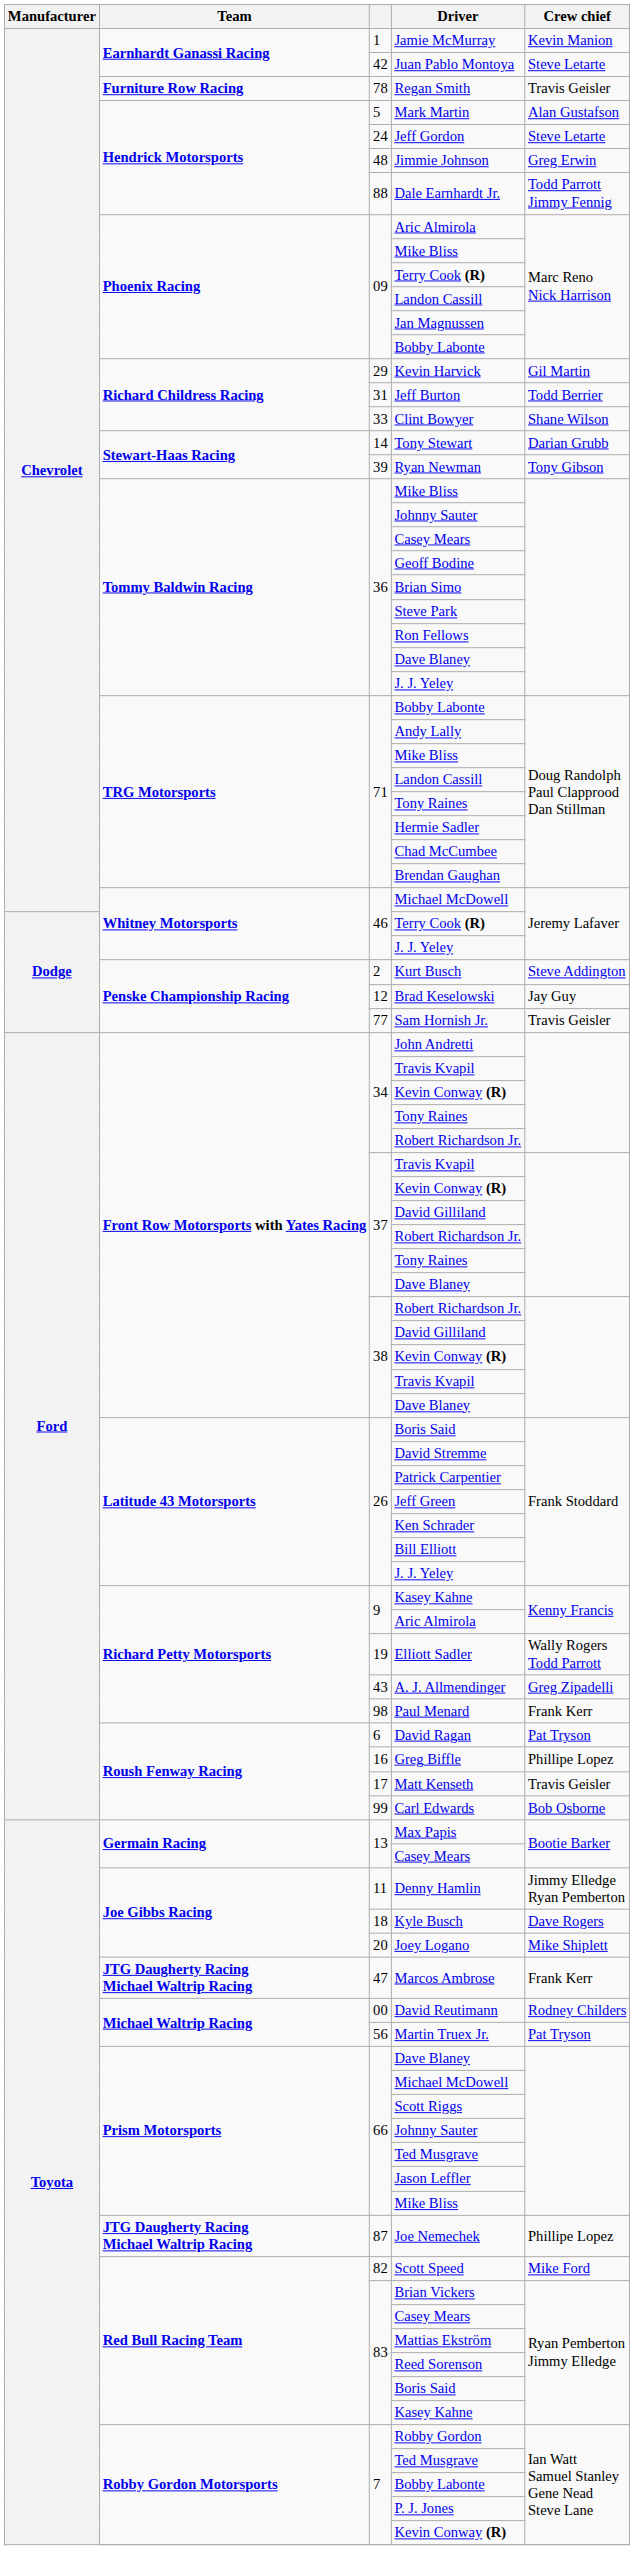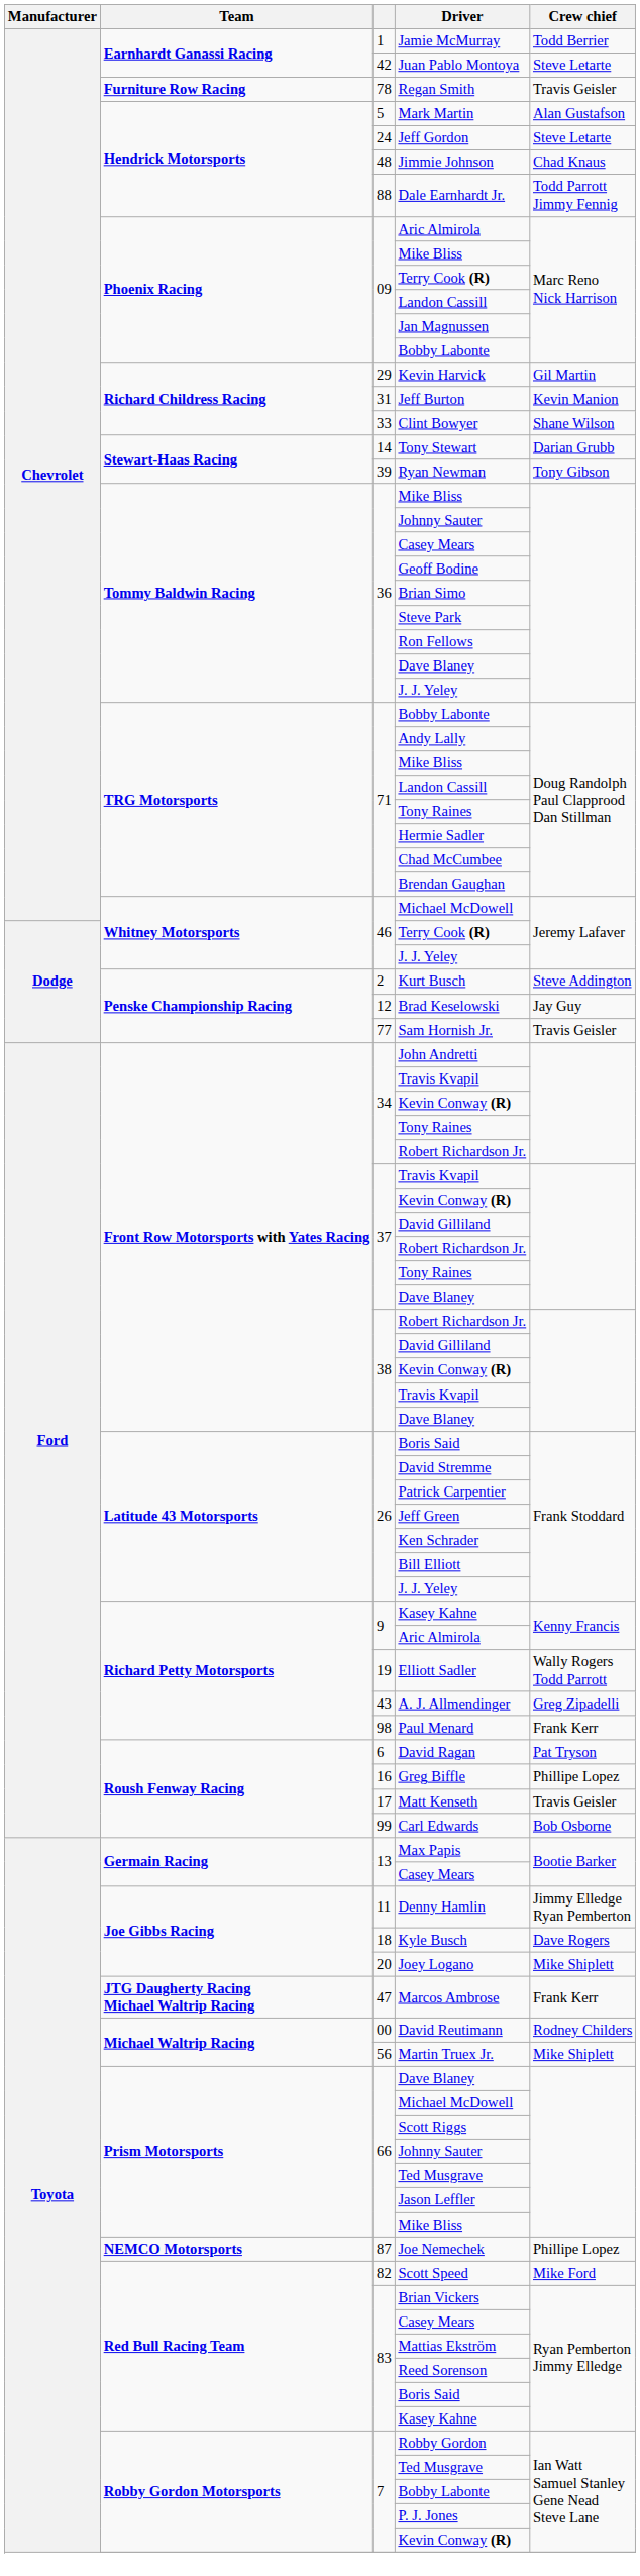 <table class="wikitable sortable" style="font-size:95%;">
 <tr>
 <th>Manufacturer</th>
 <th>Team</th>
 <th></th>
 <th>Driver</th>
 <th>Crew chief</th>
 </tr>
 <tr>
 <th rowspan=36><a href='#'>Chevrolet</a></th>
 <td rowspan=2><strong><a href='#'>Earnhardt Ganassi Racing</a></strong></td>
 <td>1</td>
 <td><a href='#'>Jamie McMurray</a></td>
-<td><a href='#'>Kevin Manion</a></td>
+<td><a href='#'>Todd Berrier</a></td>
 </tr>
 <tr>
 <td>42</td>
 <td><a href='#'>Juan Pablo Montoya</a></td>
 <td><a href='#'>Steve Letarte</a></td>
 </tr>
 <tr>
 <td><strong><a href='#'>Furniture Row Racing</a></strong></td>
 <td>78</td>
 <td><a href='#'>Regan Smith</a></td>
 <td>Travis Geisler</td>
 </tr>
 <tr>
 <td rowspan=4><strong><a href='#'>Hendrick Motorsports</a></strong></td>
 <td>5</td>
 <td><a href='#'>Mark Martin</a></td>
 <td><a href='#'>Alan Gustafson</a></td>
 </tr>
 <tr>
 <td>24</td>
 <td><a href='#'>Jeff Gordon</a></td>
 <td><a href='#'>Steve Letarte</a></td>
 </tr>
 <tr>
 <td>48</td>
 <td><a href='#'>Jimmie Johnson</a></td>
-<td><a href='#'>Greg Erwin</a></td>
+<td><a href='#'>Chad Knaus</a></td>
 </tr>
 <tr>
 <td>88</td>
 <td><a href='#'>Dale Earnhardt Jr.</a></td>
 <td><a href='#'>Todd Parrott</a> <small></small> <br> <a href='#'>Jimmy Fennig</a> <small></small></td>
 </tr>
 <tr>
 <td rowspan=6><strong><a href='#'>Phoenix Racing</a></strong></td>
 <td rowspan=6>09</td>
 <td><a href='#'>Aric Almirola</a> <small></small></td>
 <td rowspan=6>Marc Reno <small></small> <br> <a href='#'>Nick Harrison</a> <small></small></td>
 </tr>
 <tr>
 <td><a href='#'>Mike Bliss</a> <small></small></td>
 </tr>
 <tr>
 <td><a href='#'>Terry Cook</a> <strong>(R)</strong> <small></small></td>
 </tr>
 <tr>
 <td><a href='#'>Landon Cassill</a> <small></small></td>
 </tr>
 <tr>
 <td><a href='#'>Jan Magnussen</a> <small></small></td>
 </tr>
 <tr>
 <td><a href='#'>Bobby Labonte</a> <small></small></td>
 </tr>
 <tr>
 <td rowspan=3><strong><a href='#'>Richard Childress Racing</a></strong></td>
 <td>29</td>
 <td><a href='#'>Kevin Harvick</a></td>
 <td><a href='#'>Gil Martin</a></td>
 </tr>
 <tr>
 <td>31</td>
 <td><a href='#'>Jeff Burton</a></td>
-<td><a href='#'>Todd Berrier</a></td>
+<td><a href='#'>Kevin Manion</a></td>
 </tr>
 <tr>
 <td>33</td>
 <td><a href='#'>Clint Bowyer</a></td>
 <td><a href='#'>Shane Wilson</a></td>
 </tr>
 <tr>
 <td rowspan=2><strong><a href='#'>Stewart-Haas Racing</a></strong></td>
 <td>14</td>
 <td><a href='#'>Tony Stewart</a></td>
 <td><a href='#'>Darian Grubb</a></td>
 </tr>
 <tr>
 <td>39</td>
 <td><a href='#'>Ryan Newman</a></td>
 <td><a href='#'>Tony Gibson</a></td>
 </tr>
 <tr>
 <td rowspan=9><strong><a href='#'>Tommy Baldwin Racing</a></strong></td>
 <td rowspan=9>36</td>
 <td><a href='#'>Mike Bliss</a> <small></small></td>
 <td rowspan=9></td>
 </tr>
 <tr>
 <td><a href='#'>Johnny Sauter</a> <small></small></td>
 </tr>
 <tr>
 <td><a href='#'>Casey Mears</a> <small></small></td>
 </tr>
 <tr>
 <td><a href='#'>Geoff Bodine</a> <small></small></td>
 </tr>
 <tr>
 <td><a href='#'>Brian Simo</a> <small></small></td>
 </tr>
 <tr>
 <td><a href='#'>Steve Park</a> <small></small></td>
 </tr>
 <tr>
 <td><a href='#'>Ron Fellows</a> <small></small></td>
 </tr>
 <tr>
 <td><a href='#'>Dave Blaney</a> <small></small></td>
 </tr>
 <tr>
 <td><a href='#'>J. J. Yeley</a> <small></small></td>
 </tr>
 <tr>
 <td rowspan=8><strong><a href='#'>TRG Motorsports</a></strong></td>
 <td rowspan=8>71</td>
 <td><a href='#'>Bobby Labonte</a> <small></small></td>
 <td rowspan=8>Doug Randolph <small></small><br> Paul Clapprood <small></small><br> Dan Stillman <small></small></td>
 </tr>
 <tr>
 <td><a href='#'>Andy Lally</a> <small></small></td>
 </tr>
 <tr>
 <td><a href='#'>Mike Bliss</a> <small></small></td>
 </tr>
 <tr>
 <td><a href='#'>Landon Cassill</a> <small></small></td>
 </tr>
 <tr>
 <td><a href='#'>Tony Raines</a> <small></small></td>
 </tr>
 <tr>
 <td><a href='#'>Hermie Sadler</a> <small></small></td>
 </tr>
 <tr>
 <td><a href='#'>Chad McCumbee</a> <small></small></td>
 </tr>
 <tr>
 <td><a href='#'>Brendan Gaughan</a> <small></small></td>
 </tr>
 <tr>
 <td rowspan=3><strong><a href='#'>Whitney Motorsports</a></strong></td>
 <td rowspan=3>46</td>
 <td><a href='#'>Michael McDowell</a> <small></small></td>
 <td rowspan=3>Jeremy Lafaver</td>
 </tr>
 <tr>
 <th rowspan=5><a href='#'>Dodge</a></th>
 <td><a href='#'>Terry Cook</a> <strong>(R)</strong> <small></small></td>
 </tr>
 <tr>
 <td><a href='#'>J. J. Yeley</a> <small></small></td>
 </tr>
 <tr>
 <td rowspan=3><strong><a href='#'>Penske Championship Racing</a></strong></td>
 <td>2</td>
 <td><a href='#'>Kurt Busch</a></td>
 <td><a href='#'>Steve Addington</a></td>
 </tr>
 <tr>
 <td>12</td>
 <td><a href='#'>Brad Keselowski</a></td>
 <td>Jay Guy</td>
 </tr>
 <tr>
 <td>77</td>
 <td><a href='#'>Sam Hornish Jr.</a></td>
 <td>Travis Geisler</td>
 </tr>
 <tr>
 <th rowspan=32><a href='#'>Ford</a></th>
 <td rowspan=16><strong><a href='#'>Front Row Motorsports</a> with <a href='#'>Yates Racing</a></strong></td>
 <td rowspan=5>34</td>
 <td><a href='#'>John Andretti</a> <small></small></td>
 <td rowspan=5></td>
 </tr>
 <tr>
 <td><a href='#'>Travis Kvapil</a> <small></small></td>
 </tr>
 <tr>
 <td><a href='#'>Kevin Conway</a> <strong>(R)</strong> <small></small></td>
 </tr>
 <tr>
 <td><a href='#'>Tony Raines</a> <small></small></td>
 </tr>
 <tr>
 <td><a href='#'>Robert Richardson Jr.</a> <small></small></td>
 </tr>
 <tr>
 <td rowspan=6>37</td>
 <td><a href='#'>Travis Kvapil</a> <small></small></td>
 <td rowspan=6></td>
 </tr>
 <tr>
 <td><a href='#'>Kevin Conway</a> <strong>(R)</strong> <small></small></td>
 </tr>
 <tr>
 <td><a href='#'>David Gilliland</a> <small></small></td>
 </tr>
 <tr>
 <td><a href='#'>Robert Richardson Jr.</a> <small></small></td>
 </tr>
 <tr>
 <td><a href='#'>Tony Raines</a> <small></small></td>
 </tr>
 <tr>
 <td><a href='#'>Dave Blaney</a> <small></small></td>
 </tr>
 <tr>
 <td rowspan=5>38</td>
 <td><a href='#'>Robert Richardson Jr.</a> <small></small></td>
 <td rowspan=5></td>
 </tr>
 <tr>
 <td><a href='#'>David Gilliland</a> <small></small></td>
 </tr>
 <tr>
 <td><a href='#'>Kevin Conway</a> <strong>(R)</strong> <small></small></td>
 </tr>
 <tr>
 <td><a href='#'>Travis Kvapil</a> <small></small></td>
 </tr>
 <tr>
 <td><a href='#'>Dave Blaney</a> <small></small></td>
 </tr>
 <tr>
 <td rowspan=7><strong><a href='#'>Latitude 43 Motorsports</a></strong></td>
 <td rowspan=7>26</td>
 <td><a href='#'>Boris Said</a> <small></small></td>
 <td rowspan=7>Frank Stoddard</td>
 </tr>
 <tr>
 <td><a href='#'>David Stremme</a> <small></small></td>
 </tr>
 <tr>
 <td><a href='#'>Patrick Carpentier</a> <small></small></td>
 </tr>
 <tr>
 <td><a href='#'>Jeff Green</a> <small></small></td>
 </tr>
 <tr>
 <td><a href='#'>Ken Schrader</a> <small></small></td>
 </tr>
 <tr>
 <td><a href='#'>Bill Elliott</a> <small></small></td>
 </tr>
 <tr>
 <td><a href='#'>J. J. Yeley</a> <small></small></td>
 </tr>
 <tr>
 <td rowspan=5><strong><a href='#'>Richard Petty Motorsports</a></strong></td>
 <td rowspan=2>9</td>
 <td><a href='#'>Kasey Kahne</a> <small></small></td>
 <td rowspan=2><a href='#'>Kenny Francis</a></td>
 </tr>
 <tr>
 <td><a href='#'>Aric Almirola</a> <small></small></td>
 </tr>
 <tr>
 <td>19</td>
 <td><a href='#'>Elliott Sadler</a></td>
 <td>Wally Rogers <small></small> <br> <a href='#'>Todd Parrott</a> <small></small></td>
 </tr>
 <tr>
 <td>43</td>
 <td><a href='#'>A. J. Allmendinger</a></td>
 <td><a href='#'>Greg Zipadelli</a></td>
 </tr>
 <tr>
 <td>98</td>
 <td><a href='#'>Paul Menard</a></td>
 <td>Frank Kerr</td>
 </tr>
 <tr>
 <td rowspan=4><strong><a href='#'>Roush Fenway Racing</a></strong></td>
 <td>6</td>
 <td><a href='#'>David Ragan</a></td>
 <td><a href='#'>Pat Tryson</a></td>
 </tr>
 <tr>
 <td>16</td>
 <td><a href='#'>Greg Biffle</a></td>
 <td>Phillipe Lopez</td>
 </tr>
 <tr>
 <td>17</td>
 <td><a href='#'>Matt Kenseth</a></td>
 <td>Travis Geisler</td>
 </tr>
 <tr>
 <td>99</td>
 <td><a href='#'>Carl Edwards</a></td>
 <td><a href='#'>Bob Osborne</a></td>
 </tr>
 <tr>
 <th rowspan=29><a href='#'>Toyota</a></th>
 <td rowspan=2><strong><a href='#'>Germain Racing</a></strong></td>
 <td rowspan=2>13</td>
 <td><a href='#'>Max Papis</a> <small></small></td>
 <td rowspan=2><a href='#'>Bootie Barker</a></td>
 </tr>
 <tr>
 <td><a href='#'>Casey Mears</a> <small></small></td>
 </tr>
 <tr>
 <td rowspan=3><strong><a href='#'>Joe Gibbs Racing</a></strong></td>
 <td>11</td>
 <td><a href='#'>Denny Hamlin</a></td>
 <td>Jimmy Elledge <small></small> <br> Ryan Pemberton <small></small></td>
 </tr>
 <tr>
 <td>18</td>
 <td><a href='#'>Kyle Busch</a></td>
 <td><a href='#'>Dave Rogers</a></td>
 </tr>
 <tr>
 <td>20</td>
 <td><a href='#'>Joey Logano</a></td>
 <td><a href='#'>Mike Shiplett</a></td>
 </tr>
 <tr>
 <td><strong><a href='#'>JTG Daugherty Racing</a></strong><br><strong><a href='#'>Michael Waltrip Racing</a></strong></td>
 <td>47</td>
 <td><a href='#'>Marcos Ambrose</a></td>
 <td>Frank Kerr</td>
 </tr>
 <tr>
 <td rowspan=2><strong><a href='#'>Michael Waltrip Racing</a></strong></td>
 <td>00</td>
 <td><a href='#'>David Reutimann</a></td>
 <td><a href='#'>Rodney Childers</a></td>
 </tr>
 <tr>
 <td>56</td>
 <td><a href='#'>Martin Truex Jr.</a></td>
-<td><a href='#'>Pat Tryson</a></td>
+<td><a href='#'>Mike Shiplett</a></td>
 </tr>
 <tr>
 <td rowspan=7><strong><a href='#'>Prism Motorsports</a></strong></td>
 <td rowspan=7>66</td>
 <td><a href='#'>Dave Blaney</a> <small></small></td>
 <td rowspan=7></td>
 </tr>
 <tr>
 <td><a href='#'>Michael McDowell</a> <small></small></td>
 </tr>
 <tr>
 <td><a href='#'>Scott Riggs</a> <small></small></td>
 </tr>
 <tr>
 <td><a href='#'>Johnny Sauter</a> <small></small></td>
 </tr>
 <tr>
 <td><a href='#'>Ted Musgrave</a> <small></small></td>
 </tr>
 <tr>
 <td><a href='#'>Jason Leffler</a> <small></small></td>
 </tr>
 <tr>
 <td><a href='#'>Mike Bliss</a> <small></small></td>
 </tr>
 <tr>
-<td><strong><a href='#'>JTG Daugherty Racing</a></strong><br><strong><a href='#'>Michael Waltrip Racing</a></strong></td>
+<td><strong><a href='#'>NEMCO Motorsports</a></strong></td>
 <td>87</td>
 <td><a href='#'>Joe Nemechek</a></td>
 <td>Phillipe Lopez</td>
 </tr>
 <tr>
 <td rowspan=7><strong><a href='#'>Red Bull Racing Team</a></strong></td>
 <td>82</td>
 <td><a href='#'>Scott Speed</a></td>
 <td><a href='#'>Mike Ford</a></td>
 </tr>
 <tr>
 <td rowspan=6>83</td>
 <td><a href='#'>Brian Vickers</a> <small></small></td>
 <td rowspan=6>Ryan Pemberton <small></small> <br> Jimmy Elledge <small></small></td>
 </tr>
 <tr>
 <td><a href='#'>Casey Mears</a> <small></small></td>
 </tr>
 <tr>
 <td><a href='#'>Mattias Ekström</a> <small></small></td>
 </tr>
 <tr>
 <td><a href='#'>Reed Sorenson</a> <small></small></td>
 </tr>
 <tr>
 <td><a href='#'>Boris Said</a> <small></small></td>
 </tr>
 <tr>
 <td><a href='#'>Kasey Kahne</a> <small></small></td>
 </tr>
 <tr>
 <td rowspan=5><strong><a href='#'>Robby Gordon Motorsports</a></strong></td>
 <td rowspan=5>7</td>
 <td><a href='#'>Robby Gordon</a> <small></small></td>
 <td rowspan=5>Ian Watt <small></small> <br> Samuel Stanley <small></small> <br> Gene Nead <small></small> <br> Steve Lane <small></small></td>
 </tr>
 <tr>
 <td><a href='#'>Ted Musgrave</a> <small></small></td>
 </tr>
 <tr>
 <td><a href='#'>Bobby Labonte</a> <small></small></td>
 </tr>
 <tr>
 <td><a href='#'>P. J. Jones</a> <small></small></td>
 </tr>
 <tr>
 <td><a href='#'>Kevin Conway</a> <strong>(R)</strong> <small></small></td>
 </tr>
 <tr>
 </tr>
 </table>
